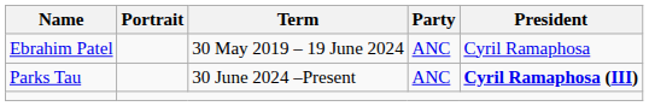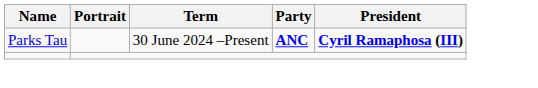 <table class="wikitable">
 <tr>
 <th>Name</th>
 <th>Portrait</th>
 <th>Term</th>
 <th>Party</th>
 <th>President</th>
 </tr>
 <tr>
-<td><a href='#'>Ebrahim Patel</a></td>
-<td></td>
-<td>30 May 2019 – 19 June 2024</td>
-<td><a href='#'>ANC</a></td>
-<td><a href='#'>Cyril Ramaphosa</a><br> </td>
-</tr>
-<tr>
 <td><a href='#'>Parks Tau</a></td>
 <td></td>
 <td>30 June 2024 –Present</td>
-<td><a href='#'>ANC</a></td>
+<td><strong><a href='#'>ANC</a></strong></td>
 <td><strong><a href='#'>Cyril Ramaphosa</a> (<a href='#'>III</a>)</strong></td>
 </tr>
 <tr>
 <td></td>
 </tr>
 </table>
